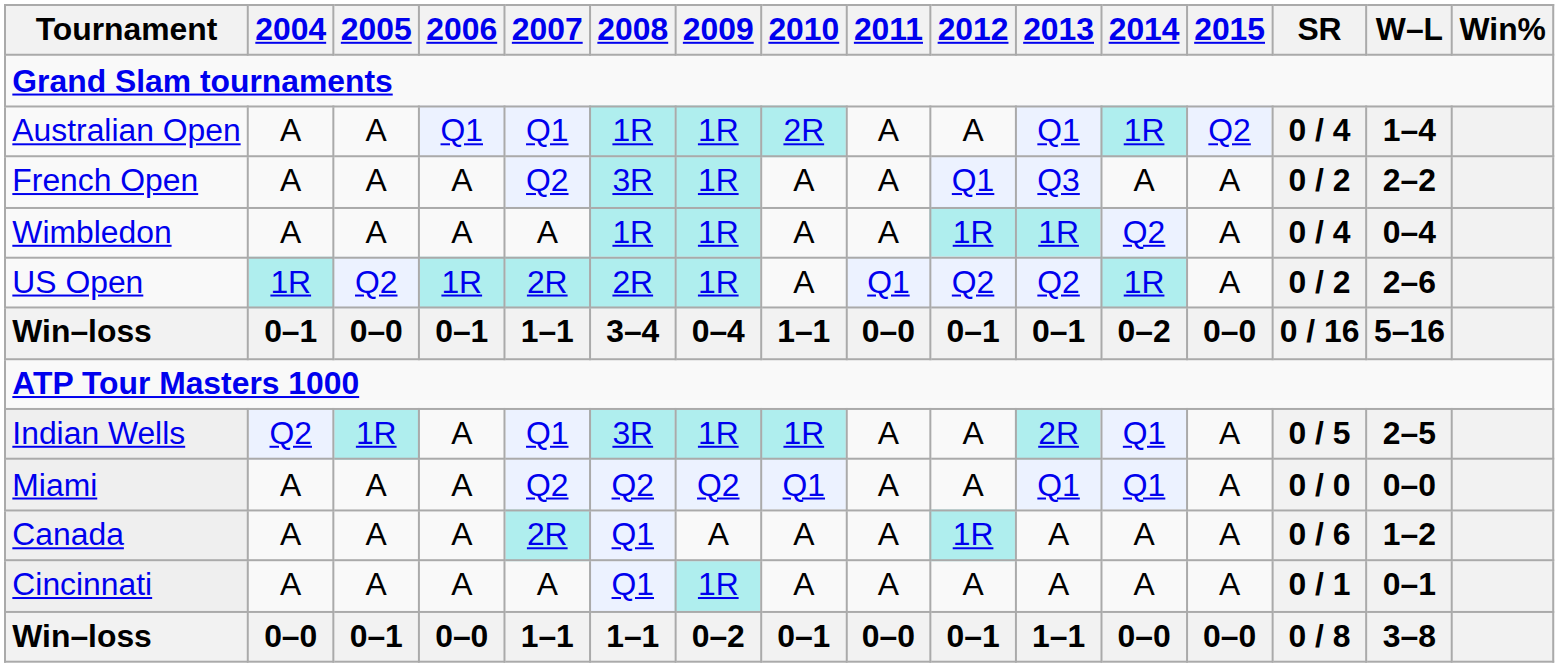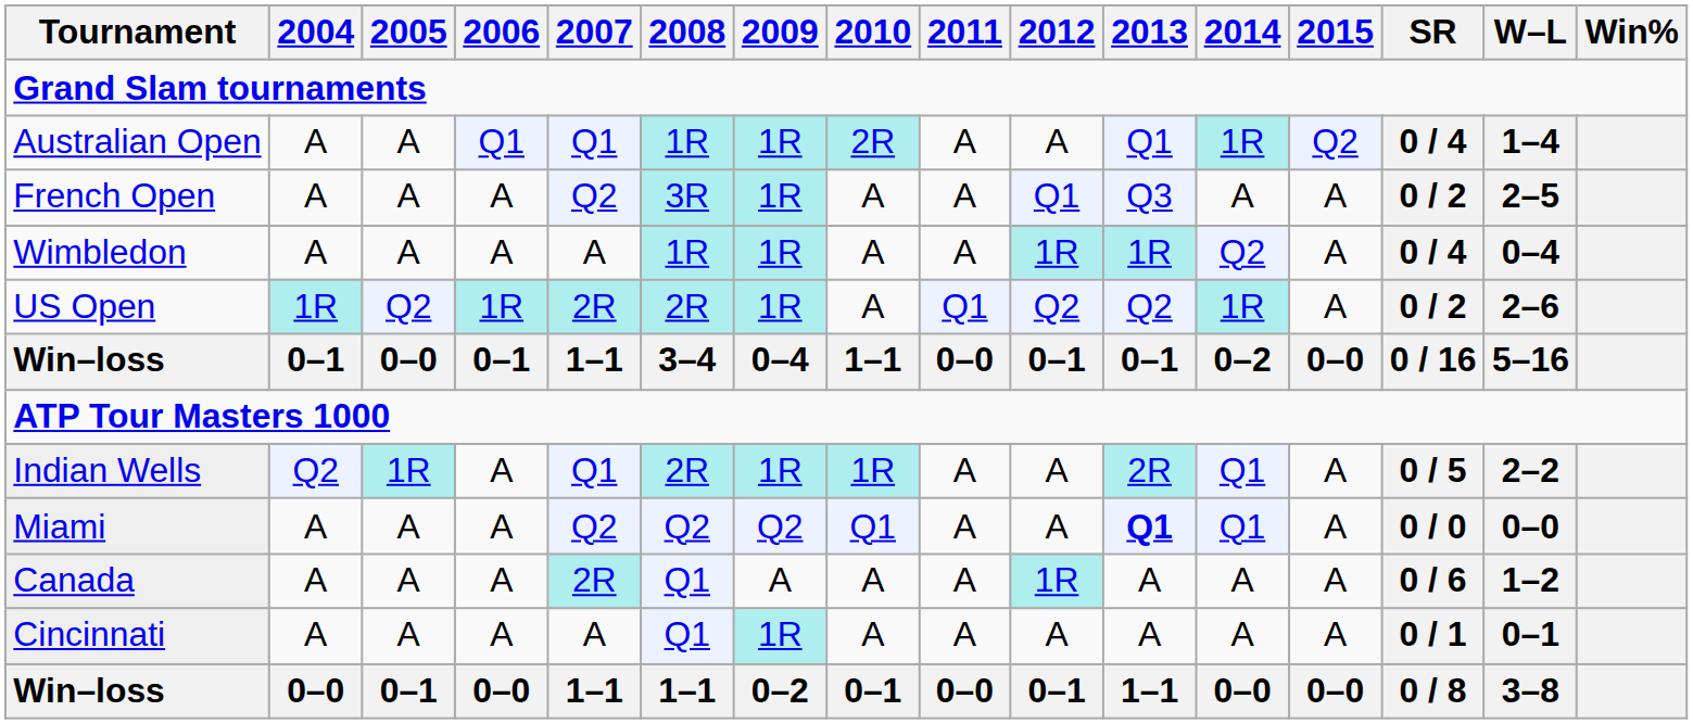 <table class=wikitable style=text-align:center>
 <tr>
 <th>Tournament</th>
 <th><a href='#'>2004</a></th>
 <th><a href='#'>2005</a></th>
 <th><a href='#'>2006</a></th>
 <th><a href='#'>2007</a></th>
 <th><a href='#'>2008</a></th>
 <th><a href='#'>2009</a></th>
 <th><a href='#'>2010</a></th>
 <th><a href='#'>2011</a></th>
 <th><a href='#'>2012</a></th>
 <th><a href='#'>2013</a></th>
 <th><a href='#'>2014</a></th>
 <th><a href='#'>2015</a></th>
 <th>SR</th>
 <th>W–L</th>
 <th>Win%</th>
 </tr>
 <tr>
 <td colspan=25 style=text-align:left><a href='#'><strong>Grand Slam tournaments</strong></a></td>
 </tr>
 <tr>
 <td align=left><a href='#'>Australian Open</a></td>
 <td>A</td>
 <td>A</td>
 <td bgcolor=ecf2ff><a href='#'>Q1</a></td>
 <td bgcolor=ecf2ff><a href='#'>Q1</a></td>
 <td bgcolor=afeeee><a href='#'>1R</a></td>
 <td bgcolor=afeeee><a href='#'>1R</a></td>
 <td bgcolor=afeeee><a href='#'>2R</a></td>
 <td>A</td>
 <td>A</td>
 <td bgcolor=ecf2ff><a href='#'>Q1</a></td>
 <td bgcolor=afeeee><a href='#'>1R</a></td>
 <td bgcolor=ecf2ff><a href='#'>Q2</a></td>
 <th>0 / 4</th>
 <th>1–4</th>
 <th></th>
 </tr>
 <tr>
 <td align=left><a href='#'>French Open</a></td>
 <td>A</td>
 <td>A</td>
 <td>A</td>
 <td bgcolor=ecf2ff><a href='#'>Q2</a></td>
 <td bgcolor=afeeee><a href='#'>3R</a></td>
 <td bgcolor=afeeee><a href='#'>1R</a></td>
 <td>A</td>
 <td>A</td>
 <td bgcolor=ecf2ff><a href='#'>Q1</a></td>
 <td bgcolor=ecf2ff><a href='#'>Q3</a></td>
 <td>A</td>
 <td>A</td>
 <th>0 / 2</th>
-<th>2–2</th>
+<th>2–5</th>
 <th></th>
 </tr>
 <tr>
 <td align=left><a href='#'>Wimbledon</a></td>
 <td>A</td>
 <td>A</td>
 <td>A</td>
 <td>A</td>
 <td bgcolor=afeeee><a href='#'>1R</a></td>
 <td bgcolor=afeeee><a href='#'>1R</a></td>
 <td>A</td>
 <td>A</td>
 <td bgcolor=afeeee><a href='#'>1R</a></td>
 <td bgcolor=afeeee><a href='#'>1R</a></td>
 <td bgcolor=ecf2ff><a href='#'>Q2</a></td>
 <td>A</td>
 <th>0 / 4</th>
 <th>0–4</th>
 <th></th>
 </tr>
 <tr>
 <td align=left><a href='#'>US Open</a></td>
 <td bgcolor=afeeee><a href='#'>1R</a></td>
 <td bgcolor=ecf2ff><a href='#'>Q2</a></td>
 <td bgcolor=afeeee><a href='#'>1R</a></td>
 <td bgcolor=afeeee><a href='#'>2R</a></td>
 <td bgcolor=afeeee><a href='#'>2R</a></td>
 <td bgcolor=afeeee><a href='#'>1R</a></td>
 <td>A</td>
 <td bgcolor=ecf2ff><a href='#'>Q1</a></td>
 <td bgcolor=ecf2ff><a href='#'>Q2</a></td>
 <td bgcolor=ecf2ff><a href='#'>Q2</a></td>
 <td bgcolor=afeeee><a href='#'>1R</a></td>
 <td>A</td>
 <th>0 / 2</th>
 <th>2–6</th>
 <th></th>
 </tr>
 <tr>
 <th style=text-align:left><strong>Win–loss</strong></th>
 <th>0–1</th>
 <th>0–0</th>
 <th>0–1</th>
 <th>1–1</th>
 <th>3–4</th>
 <th>0–4</th>
 <th>1–1</th>
 <th>0–0</th>
 <th>0–1</th>
 <th>0–1</th>
 <th>0–2</th>
 <th>0–0</th>
 <th>0 / 16</th>
 <th>5–16</th>
 <th></th>
 </tr>
 <tr>
 <td colspan=25 style=text-align:left><strong><a href='#'>ATP Tour Masters 1000</a></strong></td>
 </tr>
 <tr>
 <td bgcolor=efefef align=left><a href='#'>Indian Wells</a></td>
 <td bgcolor=ecf2ff><a href='#'>Q2</a></td>
 <td bgcolor=afeeee><a href='#'>1R</a></td>
 <td>A</td>
 <td bgcolor=ecf2ff><a href='#'>Q1</a></td>
-<td bgcolor=afeeee><a href='#'>3R</a></td>
+<td bgcolor=afeeee><a href='#'>2R</a></td>
 <td bgcolor=afeeee><a href='#'>1R</a></td>
 <td bgcolor=afeeee><a href='#'>1R</a></td>
 <td>A</td>
 <td>A</td>
 <td bgcolor=afeeee><a href='#'>2R</a></td>
 <td bgcolor=ecf2ff><a href='#'>Q1</a></td>
 <td>A</td>
 <th>0 / 5</th>
-<th>2–5</th>
+<th>2–2</th>
 <th></th>
 </tr>
 <tr>
 <td bgcolor=efefef align=left><a href='#'>Miami</a></td>
 <td>A</td>
 <td>A</td>
 <td>A</td>
 <td bgcolor=ecf2ff><a href='#'>Q2</a></td>
 <td bgcolor=ecf2ff><a href='#'>Q2</a></td>
 <td bgcolor=ecf2ff><a href='#'>Q2</a></td>
 <td bgcolor=ecf2ff><a href='#'>Q1</a></td>
 <td>A</td>
 <td>A</td>
-<td bgcolor=ecf2ff><a href='#'>Q1</a></td>
+<td bgcolor=ecf2ff><strong><a href='#'>Q1</a></strong></td>
 <td bgcolor=ecf2ff><a href='#'>Q1</a></td>
 <td>A</td>
 <th>0 / 0</th>
 <th>0–0</th>
 <th></th>
 </tr>
 <tr>
 <td bgcolor=efefef align=left><a href='#'>Canada</a></td>
 <td>A</td>
 <td>A</td>
 <td>A</td>
 <td bgcolor=afeeee><a href='#'>2R</a></td>
 <td bgcolor=ecf2ff><a href='#'>Q1</a></td>
 <td>A</td>
 <td>A</td>
 <td>A</td>
 <td bgcolor=afeeee><a href='#'>1R</a></td>
 <td>A</td>
 <td>A</td>
 <td>A</td>
 <th>0 / 6</th>
 <th>1–2</th>
 <th></th>
 </tr>
 <tr>
 <td bgcolor=efefef align=left><a href='#'>Cincinnati</a></td>
 <td>A</td>
 <td>A</td>
 <td>A</td>
 <td>A</td>
 <td bgcolor=ecf2ff><a href='#'>Q1</a></td>
 <td bgcolor=afeeee><a href='#'>1R</a></td>
 <td>A</td>
 <td>A</td>
 <td>A</td>
 <td>A</td>
 <td>A</td>
 <td>A</td>
 <th>0 / 1</th>
 <th>0–1</th>
 <th></th>
 </tr>
 <tr>
 <th style=text-align:left><strong>Win–loss</strong></th>
 <th>0–0</th>
 <th>0–1</th>
 <th>0–0</th>
 <th>1–1</th>
 <th>1–1</th>
 <th>0–2</th>
 <th>0–1</th>
 <th>0–0</th>
 <th>0–1</th>
 <th>1–1</th>
 <th>0–0</th>
 <th>0–0</th>
 <th>0 / 8</th>
 <th>3–8</th>
 <th></th>
 </tr>
 </table>
